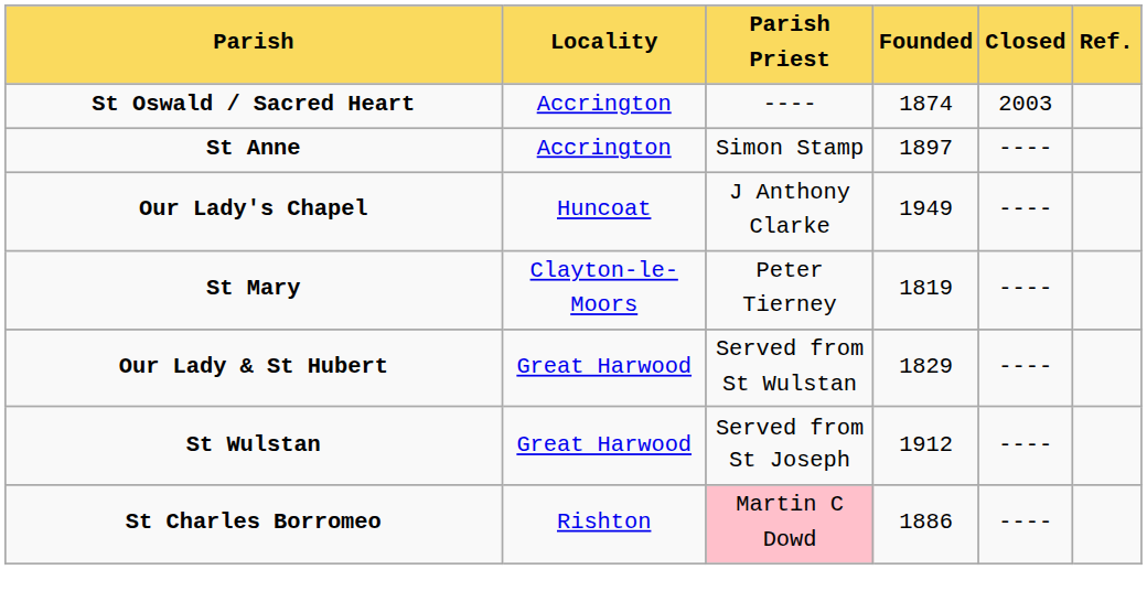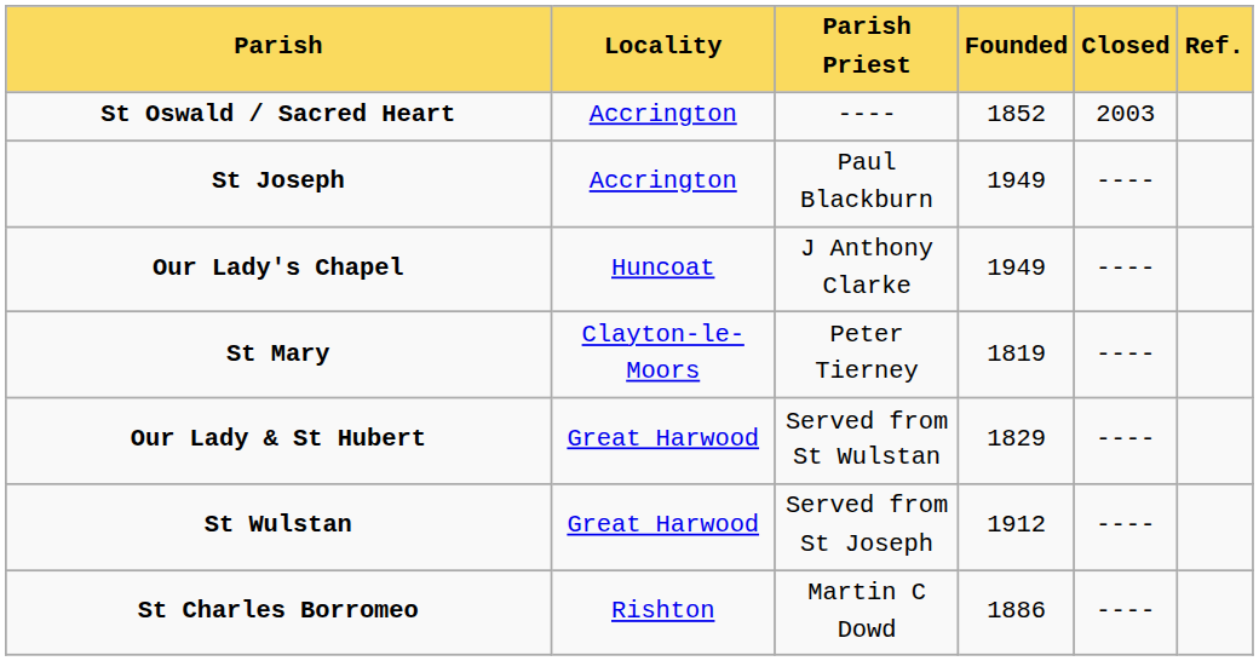 <table class="wikitable sortable" style="font-size:90%; width:95%; border:0; text-align:center; line-height:150%;">
 <tr>
 <th style="height:17px; background:#FADA5E; color:Black; width:250px;">Parish</th>
 <th style="height:17px; background:#FADA5E; color:Black; width:100px;">Locality</th>
 <th style="height:17px; background:#FADA5E; color:Black; width:80px;">Parish Priest</th>
 <th style="height:17px; background:#FADA5E; color:Black; width:35px;">Founded</th>
 <th style="height:17px; background:#FADA5E; color:Black; width:35px;">Closed</th>
 <th class="unsortable"  style="height:17px; background:#FADA5E; color:Black; width:30px;">Ref.</th>
 </tr>
 <tr>
 <td><strong>St Oswald / Sacred Heart</strong></td>
 <td><a href='#'>Accrington</a></td>
 <td>----</td>
-<td>1874</td>
+<td>1852</td>
 <td>2003</td>
 <td></td>
 </tr>
 <tr>
-<td><strong>St Anne</strong></td>
+<td><strong>St Joseph</strong></td>
 <td><a href='#'>Accrington</a></td>
-<td>Simon Stamp</td>
-<td>1897</td>
+<td>Paul Blackburn</td>
+<td>1949</td>
 <td>----</td>
 <td></td>
 </tr>
 <tr>
 <td><strong>Our Lady's Chapel</strong></td>
 <td><a href='#'>Huncoat</a></td>
 <td>J Anthony Clarke</td>
 <td>1949</td>
 <td>----</td>
 <td></td>
 </tr>
 <tr>
 <td><strong>St Mary</strong></td>
 <td><a href='#'>Clayton-le-Moors</a></td>
 <td>Peter Tierney</td>
 <td>1819</td>
 <td>----</td>
 <td></td>
 </tr>
 <tr>
 <td><strong>Our Lady & St Hubert</strong></td>
 <td><a href='#'>Great Harwood</a></td>
 <td>Served from St Wulstan</td>
 <td>1829</td>
 <td>----</td>
 <td></td>
 </tr>
 <tr>
 <td><strong>St Wulstan</strong></td>
 <td><a href='#'>Great Harwood</a></td>
 <td>Served from St Joseph</td>
 <td>1912</td>
 <td>----</td>
 <td></td>
 </tr>
 <tr>
 <td><strong>St Charles Borromeo</strong></td>
 <td><a href='#'>Rishton</a></td>
-<td style="background: pink;">Martin C Dowd</td>
+<td>Martin C Dowd</td>
 <td>1886</td>
 <td>----</td>
 <td></td>
 </tr>
 </table>
